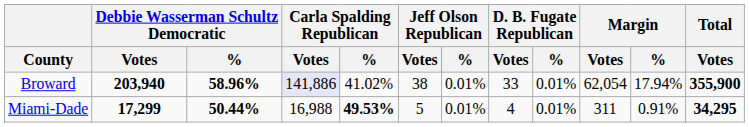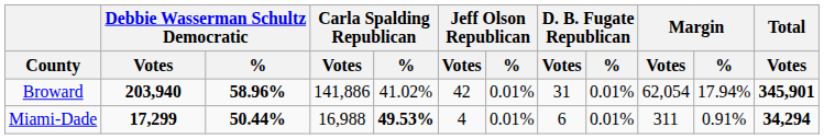 <table class="wikitable sortable" style="text-align:center">
 <tr>
 <th></th>
 <th style="text-align:center;" colspan="2"><a href='#'>Debbie Wasserman Schultz</a><br>Democratic</th>
 <th style="text-align:center;" colspan="2">Carla Spalding<br>Republican</th>
 <th style="text-align:center;" colspan="2">Jeff Olson<br>Republican</th>
 <th style="text-align:center;" colspan="2">D. B. Fugate<br>Republican</th>
 <th style="text-align:center;" colspan="2">Margin</th>
 <th style="text-align:center;">Total</th>
 </tr>
 <tr>
 <th align=center>County</th>
 <th style="text-align:center;" data-sort-type="number">Votes</th>
 <th style="text-align:center;" data-sort-type="number">%</th>
 <th style="text-align:center;" data-sort-type="number">Votes</th>
 <th style="text-align:center;" data-sort-type="number">%</th>
 <th style="text-align:center;" data-sort-type="number">Votes</th>
 <th style="text-align:center;" data-sort-type="number">%</th>
 <th style="text-align:center;" data-sort-type="number">Votes</th>
 <th style="text-align:center;" data-sort-type="number">%</th>
 <th style="text-align:center;" data-sort-type="number">Votes</th>
 <th style="text-align:center;" data-sort-type="number">%</th>
 <th style="text-align:center;" data-sort-type="number">Votes</th>
 </tr>
 <tr>
 <td align=center><a href='#'>Broward</a></td>
 <td><strong>203,940</strong></td>
 <td><strong>58.96%</strong></td>
-<td style="background: lavender;">141,886</td>
+<td>141,886</td>
 <td>41.02%</td>
-<td>38</td>
+<td>42</td>
 <td>0.01%</td>
-<td>33</td>
+<td>31</td>
 <td>0.01%</td>
 <td>62,054</td>
 <td>17.94%</td>
-<td><strong>355,900</strong></td>
+<td><strong>345,901</strong></td>
 </tr>
 <tr>
 <td align=center><a href='#'>Miami-Dade</a></td>
 <td><strong>17,299</strong></td>
 <td><strong>50.44%</strong></td>
 <td>16,988</td>
 <td><strong>49.53%</strong></td>
-<td>5</td>
+<td>4</td>
 <td>0.01%</td>
-<td>4</td>
+<td>6</td>
 <td>0.01%</td>
 <td>311</td>
 <td>0.91%</td>
-<td><strong>34,295</strong></td>
+<td><strong>34,294</strong></td>
 </tr>
 </table>
